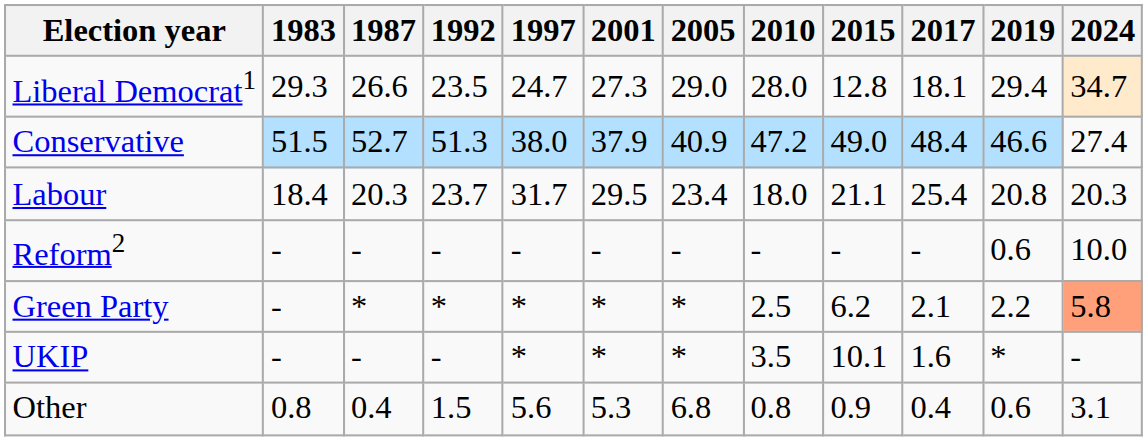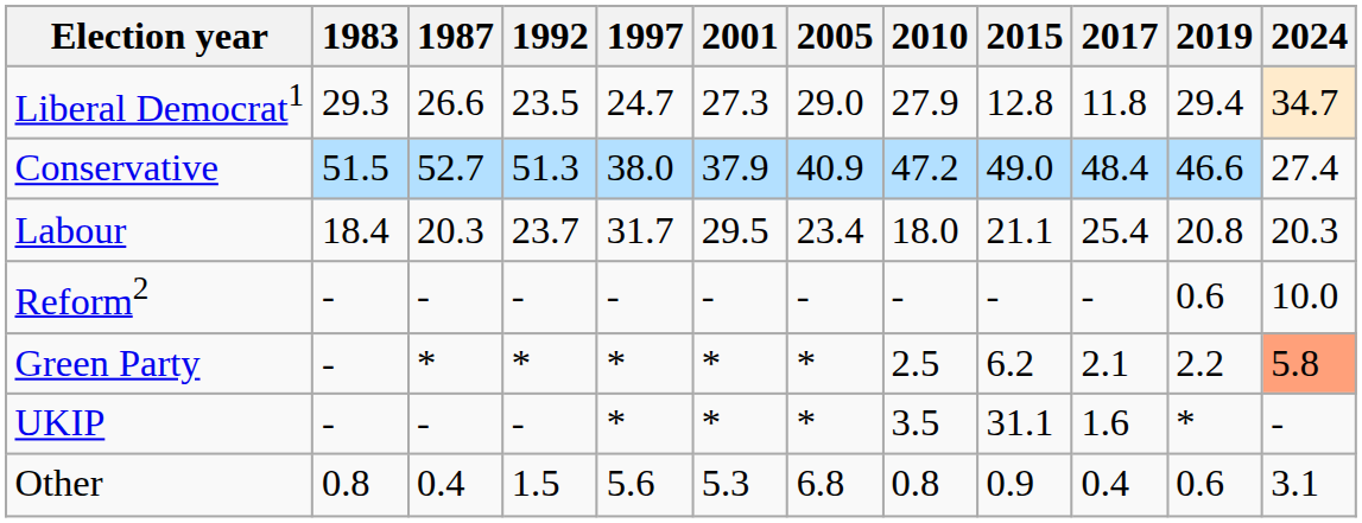 <table class="wikitable">
 <tr>
 <th>Election year</th>
 <th>1983</th>
 <th>1987</th>
 <th>1992</th>
 <th>1997</th>
 <th>2001</th>
 <th>2005</th>
 <th>2010</th>
 <th>2015</th>
 <th>2017</th>
 <th>2019</th>
 <th>2024</th>
 </tr>
 <tr>
 <td><a href='#'>Liberal Democrat</a><sup>1</sup></td>
 <td>29.3</td>
 <td>26.6</td>
 <td>23.5</td>
 <td>24.7</td>
 <td>27.3</td>
 <td>29.0</td>
-<td>28.0</td>
+<td>27.9</td>
 <td>12.8</td>
-<td>18.1</td>
+<td>11.8</td>
 <td>29.4</td>
 <td style="background:#ffebcc">34.7</td>
 </tr>
 <tr>
 <td><a href='#'>Conservative</a></td>
 <td style="background:#B3E0FF">51.5</td>
 <td style="background:#B3E0FF">52.7</td>
 <td style="background:#B3E0FF">51.3</td>
 <td style="background:#B3E0FF">38.0</td>
 <td style="background:#B3E0FF">37.9</td>
 <td style="background:#B3E0FF">40.9</td>
 <td style="background:#B3E0FF">47.2</td>
 <td style="background:#B3E0FF">49.0</td>
 <td style="background:#B3E0FF">48.4</td>
 <td style="background:#B3E0FF">46.6</td>
 <td>27.4</td>
 </tr>
 <tr>
 <td><a href='#'>Labour</a></td>
 <td>18.4</td>
 <td>20.3</td>
 <td>23.7</td>
 <td>31.7</td>
 <td>29.5</td>
 <td>23.4</td>
 <td>18.0</td>
 <td>21.1</td>
 <td>25.4</td>
 <td>20.8</td>
 <td>20.3</td>
 </tr>
 <tr>
 <td><a href='#'>Reform</a><sup>2</sup></td>
 <td>-</td>
 <td>-</td>
 <td>-</td>
 <td>-</td>
 <td>-</td>
 <td>-</td>
 <td>-</td>
 <td>-</td>
 <td>-</td>
 <td>0.6</td>
 <td>10.0</td>
 </tr>
 <tr>
 <td><a href='#'>Green Party</a></td>
 <td>-</td>
 <td>*</td>
 <td>*</td>
 <td>*</td>
 <td>*</td>
 <td>*</td>
 <td>2.5</td>
 <td>6.2</td>
 <td>2.1</td>
 <td>2.2</td>
 <td style="background: lightsalmon;">5.8</td>
 </tr>
 <tr>
 <td><a href='#'>UKIP</a></td>
 <td>-</td>
 <td>-</td>
 <td>-</td>
 <td>*</td>
 <td>*</td>
 <td>*</td>
 <td>3.5</td>
-<td>10.1</td>
+<td>31.1</td>
 <td>1.6</td>
 <td>*</td>
 <td>-</td>
 </tr>
 <tr>
 <td>Other</td>
 <td>0.8</td>
 <td>0.4</td>
 <td>1.5</td>
 <td>5.6</td>
 <td>5.3</td>
 <td>6.8</td>
 <td>0.8</td>
 <td>0.9</td>
 <td>0.4</td>
 <td>0.6</td>
 <td>3.1</td>
 </tr>
 </table>
